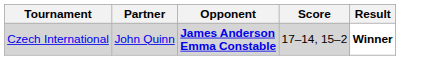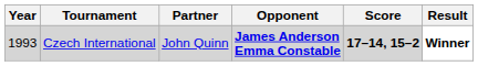 <table class="sortable wikitable" style="font-size: 90%;">
 <tr>
+<th>Year</th>
 <th>Tournament</th>
 <th>Partner</th>
 <th>Opponent</th>
 <th>Score</th>
 <th>Result</th>
 </tr>
 <tr style="background:#D5D5D5">
+<td align="center">1993</td>
 <td align="left"><a href='#'>Czech International</a></td>
 <td align="left"> <a href='#'>John Quinn</a></td>
 <td align="left"><strong> <a href='#'>James Anderson</a> <br>  <a href='#'>Emma Constable</a></strong></td>
-<td align="left">17–14, 15–2</td>
+<td align="left"><strong>17–14, 15–2</strong></td>
 <td style="text-align:left; background:white"> <strong>Winner</strong></td>
 </tr>
 </table>
